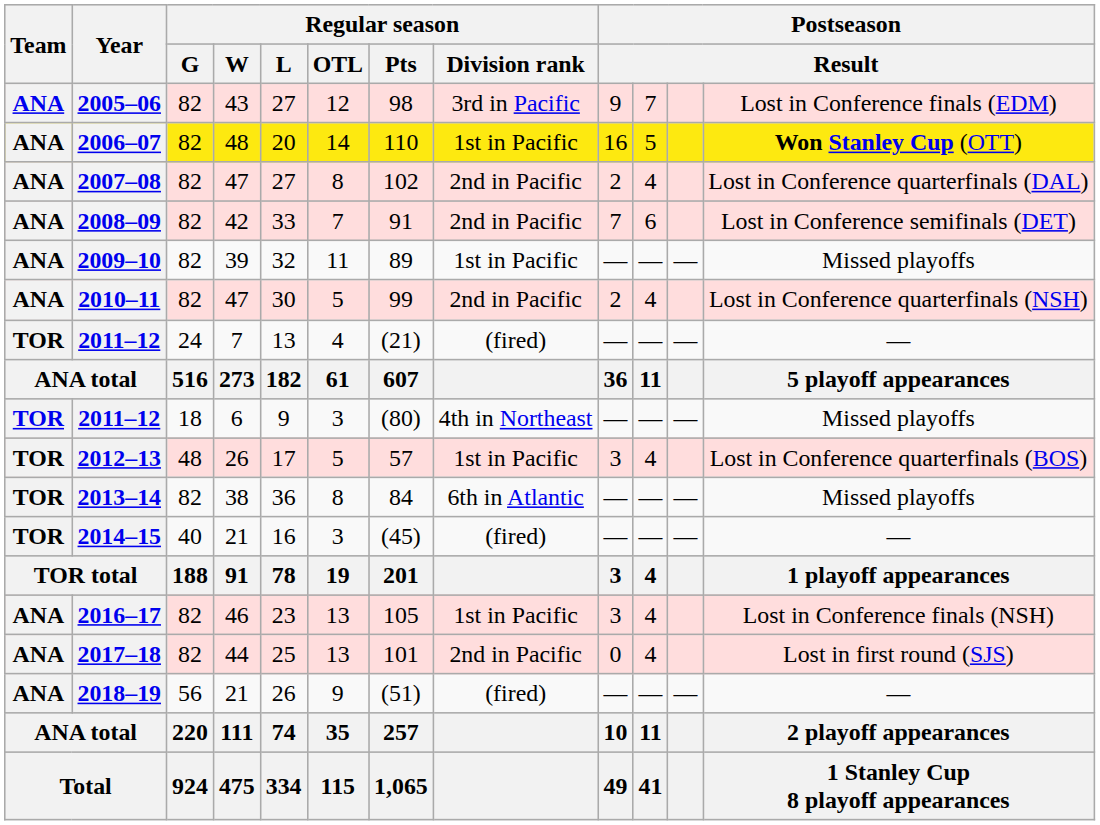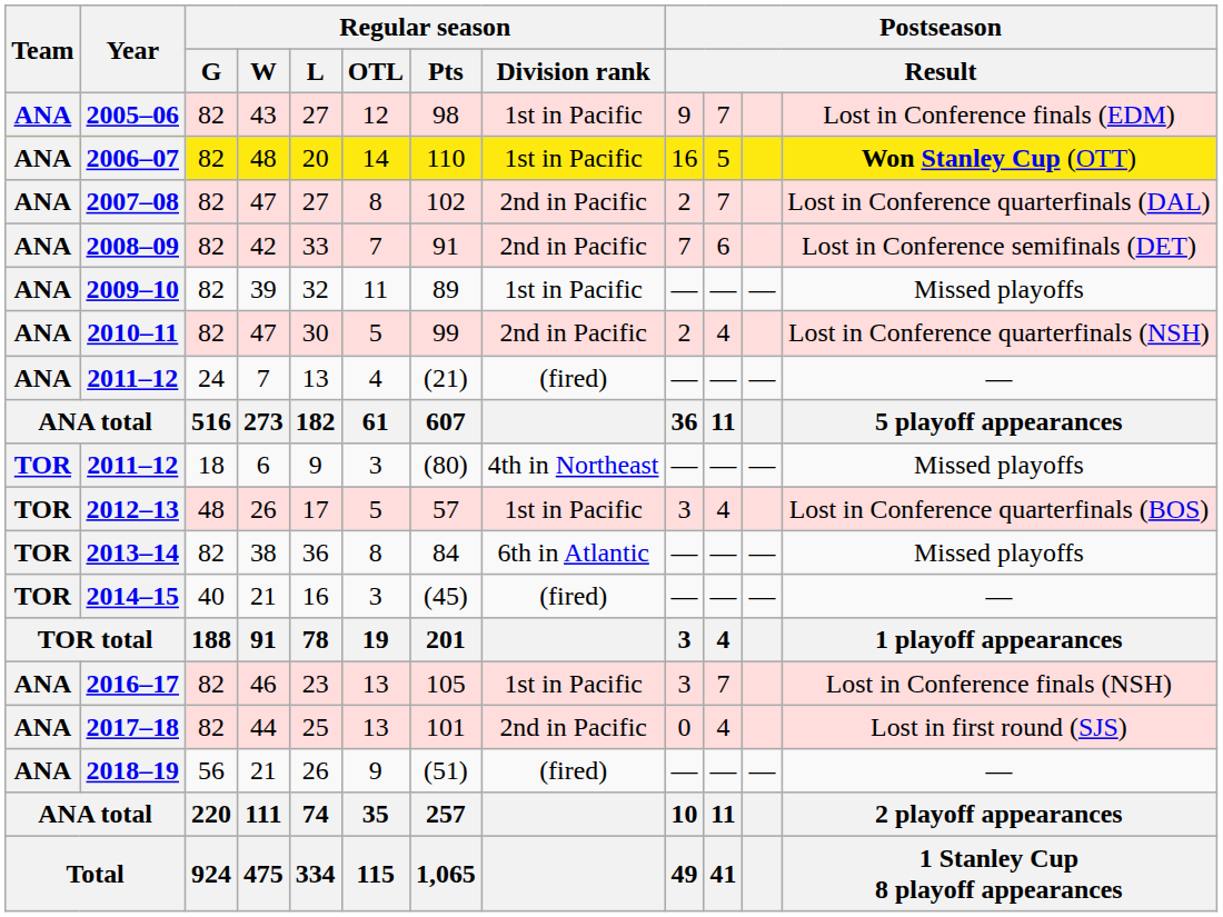 <table class="wikitable" style="font-size: 95%; text-align:center;">
 <tr>
 <th rowspan="2">Team</th>
 <th rowspan="2">Year</th>
 <th colspan="6">Regular season</th>
 <th colspan="4">Postseason</th>
 </tr>
 <tr>
 <th>G</th>
 <th>W</th>
 <th>L</th>
 <th>OTL</th>
 <th>Pts</th>
 <th>Division rank</th>
 <th colspan="4">Result</th>
 </tr>
 <tr style="background:#fdd;">
 <th><a href='#'>ANA</a></th>
 <th><a href='#'>2005–06</a></th>
 <td>82</td>
 <td>43</td>
 <td>27</td>
 <td>12</td>
 <td>98</td>
-<td>3rd in <a href='#'>Pacific</a></td>
+<td>1st in Pacific</td>
 <td>9</td>
 <td>7</td>
 <td></td>
 <td>Lost in Conference finals (<a href='#'>EDM</a>)</td>
 </tr>
 <tr style="background:#FDE910;">
 <th>ANA</th>
 <th><a href='#'>2006–07</a></th>
 <td>82</td>
 <td>48</td>
 <td>20</td>
 <td>14</td>
 <td>110</td>
 <td>1st in Pacific</td>
 <td>16</td>
 <td>5</td>
 <td></td>
 <td><strong>Won <a href='#'>Stanley Cup</a></strong> (<a href='#'>OTT</a>)</td>
 </tr>
 <tr style="background:#fdd;">
 <th>ANA</th>
 <th><a href='#'>2007–08</a></th>
 <td>82</td>
 <td>47</td>
 <td>27</td>
 <td>8</td>
 <td>102</td>
 <td>2nd in Pacific</td>
 <td>2</td>
-<td>4</td>
+<td>7</td>
 <td></td>
 <td>Lost in Conference quarterfinals (<a href='#'>DAL</a>)</td>
 </tr>
 <tr style="background:#fdd;">
 <th>ANA</th>
 <th><a href='#'>2008–09</a></th>
 <td>82</td>
 <td>42</td>
 <td>33</td>
 <td>7</td>
 <td>91</td>
 <td>2nd in Pacific</td>
 <td>7</td>
 <td>6</td>
 <td></td>
 <td>Lost in Conference semifinals (<a href='#'>DET</a>)</td>
 </tr>
 <tr>
 <th>ANA</th>
 <th><a href='#'>2009–10</a></th>
 <td>82</td>
 <td>39</td>
 <td>32</td>
 <td>11</td>
 <td>89</td>
 <td>1st in Pacific</td>
 <td>—</td>
 <td>—</td>
 <td>—</td>
 <td>Missed playoffs</td>
 </tr>
 <tr style="background:#fdd;">
 <th>ANA</th>
 <th><a href='#'>2010–11</a></th>
 <td>82</td>
 <td>47</td>
 <td>30</td>
 <td>5</td>
 <td>99</td>
 <td>2nd in Pacific</td>
 <td>2</td>
 <td>4</td>
 <td></td>
 <td>Lost in Conference quarterfinals  (<a href='#'>NSH</a>)</td>
 </tr>
 <tr>
-<th>TOR</th>
+<th>ANA</th>
 <th><a href='#'>2011–12</a></th>
 <td>24</td>
 <td>7</td>
 <td>13</td>
 <td>4</td>
 <td>(21)</td>
 <td>(fired)</td>
 <td>—</td>
 <td>—</td>
 <td>—</td>
 <td>—</td>
 </tr>
 <tr>
 <th colspan="2">ANA total</th>
 <th>516</th>
 <th>273</th>
 <th>182</th>
 <th>61</th>
 <th>607</th>
 <th></th>
 <th>36</th>
 <th>11</th>
 <th></th>
 <th>5 playoff appearances</th>
 </tr>
 <tr>
 <th><a href='#'>TOR</a></th>
 <th><a href='#'>2011–12</a></th>
 <td>18</td>
 <td>6</td>
 <td>9</td>
 <td>3</td>
 <td>(80)</td>
 <td>4th in <a href='#'>Northeast</a></td>
 <td>—</td>
 <td>—</td>
 <td>—</td>
 <td>Missed playoffs</td>
 </tr>
 <tr style="background:#fdd;">
 <th>TOR</th>
 <th><a href='#'>2012–13</a></th>
 <td>48</td>
 <td>26</td>
 <td>17</td>
 <td>5</td>
 <td>57</td>
 <td>1st in Pacific</td>
 <td>3</td>
 <td>4</td>
 <td></td>
 <td>Lost in Conference quarterfinals (<a href='#'>BOS</a>)</td>
 </tr>
 <tr>
 <th>TOR</th>
 <th><a href='#'>2013–14</a></th>
 <td>82</td>
 <td>38</td>
 <td>36</td>
 <td>8</td>
 <td>84</td>
 <td>6th in <a href='#'>Atlantic</a></td>
 <td>—</td>
 <td>—</td>
 <td>—</td>
 <td>Missed playoffs</td>
 </tr>
 <tr>
 <th>TOR</th>
 <th><a href='#'>2014–15</a></th>
 <td>40</td>
 <td>21</td>
 <td>16</td>
 <td>3</td>
 <td>(45)</td>
 <td>(fired)</td>
 <td>—</td>
 <td>—</td>
 <td>—</td>
 <td>—</td>
 </tr>
 <tr>
 <th colspan="2">TOR total</th>
 <th>188</th>
 <th>91</th>
 <th>78</th>
 <th>19</th>
 <th>201</th>
 <th></th>
 <th>3</th>
 <th>4</th>
 <th></th>
 <th>1 playoff appearances</th>
 </tr>
 <tr style="background:#fdd;">
 <th>ANA</th>
 <th><a href='#'>2016–17</a></th>
 <td>82</td>
 <td>46</td>
 <td>23</td>
 <td>13</td>
 <td>105</td>
 <td>1st in Pacific</td>
 <td>3</td>
-<td>4</td>
+<td>7</td>
 <td></td>
 <td>Lost in Conference finals (NSH)</td>
 </tr>
 <tr style="background:#fdd;">
 <th>ANA</th>
 <th><a href='#'>2017–18</a></th>
 <td>82</td>
 <td>44</td>
 <td>25</td>
 <td>13</td>
 <td>101</td>
 <td>2nd in Pacific</td>
 <td>0</td>
 <td>4</td>
 <td></td>
 <td>Lost in first round (<a href='#'>SJS</a>)</td>
 </tr>
 <tr>
 <th>ANA</th>
 <th><a href='#'>2018–19</a></th>
 <td>56</td>
 <td>21</td>
 <td>26</td>
 <td>9</td>
 <td>(51)</td>
 <td>(fired)</td>
 <td>—</td>
 <td>—</td>
 <td>—</td>
 <td>—</td>
 </tr>
 <tr>
 <th colspan="2">ANA total</th>
 <th>220</th>
 <th>111</th>
 <th>74</th>
 <th>35</th>
 <th>257</th>
 <th></th>
 <th>10</th>
 <th>11</th>
 <th></th>
 <th>2 playoff appearances</th>
 </tr>
 <tr>
 <th colspan="2">Total</th>
 <th>924</th>
 <th>475</th>
 <th>334</th>
 <th>115</th>
 <th>1,065</th>
 <th></th>
 <th>49</th>
 <th>41</th>
 <th></th>
 <th>1 Stanley Cup<br>8 playoff appearances</th>
 </tr>
 </table>
